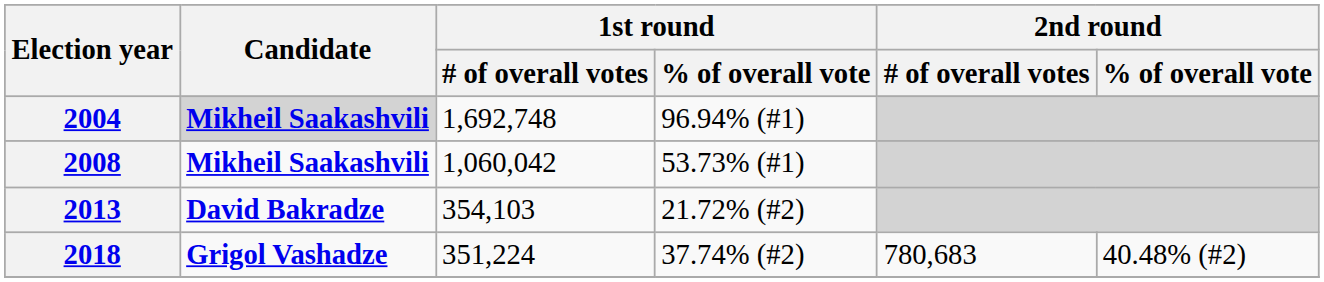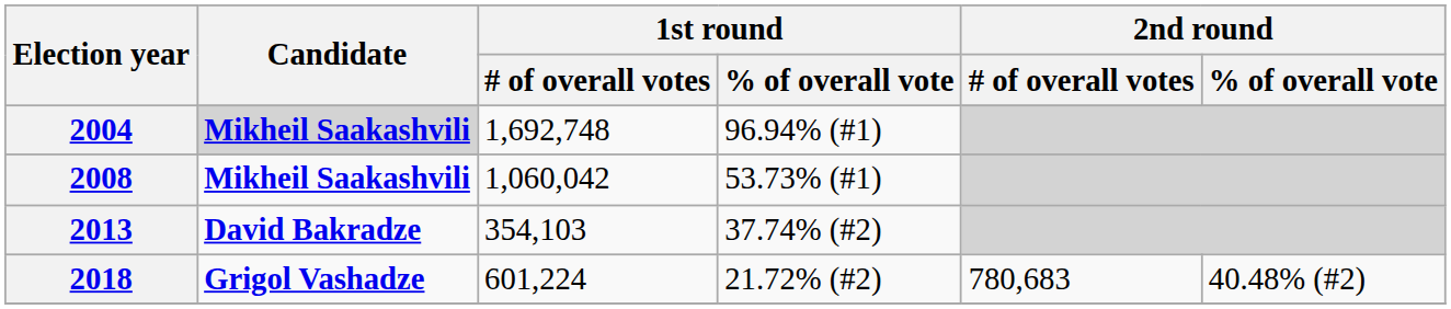 <table class=wikitable>
 <tr>
 <th rowspan=2>Election year</th>
 <th rowspan=2>Candidate</th>
 <th colspan=2>1st round</th>
 <th colspan=2>2nd round</th>
 </tr>
 <tr>
 <th># of overall votes</th>
 <th>% of overall vote</th>
 <th># of overall votes</th>
 <th>% of overall vote</th>
 </tr>
 <tr>
 <th><a href='#'>2004</a></th>
 <td style="background: lightgrey;"><strong><a href='#'>Mikheil Saakashvili</a></strong></td>
 <td>1,692,748</td>
 <td>96.94% (#1)</td>
 <td colspan="2" style="background:lightgrey;"></td>
 </tr>
 <tr>
 <th><a href='#'>2008</a></th>
 <td><strong><a href='#'>Mikheil Saakashvili</a></strong></td>
 <td>1,060,042</td>
 <td>53.73% (#1)</td>
 <td colspan="2" style="background:lightgrey;"></td>
 </tr>
 <tr>
 <th><a href='#'>2013</a></th>
 <td><strong><a href='#'>David Bakradze</a></strong></td>
 <td>354,103</td>
-<td>21.72% (#2)</td>
+<td>37.74% (#2)</td>
 <td colspan="2" style="background:lightgrey;"></td>
 </tr>
 <tr>
 <th><a href='#'>2018</a></th>
 <td><strong><a href='#'>Grigol Vashadze</a></strong></td>
-<td>351,224</td>
-<td>37.74% (#2)</td>
+<td>601,224</td>
+<td>21.72% (#2)</td>
 <td>780,683</td>
 <td>40.48% (#2)</td>
 </tr>
 <tr>
 </tr>
 </table>
